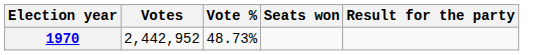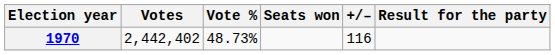 <table class="sortable wikitable">
 <tr>
 <th>Election year</th>
 <th>Votes</th>
 <th>Vote %</th>
 <th>Seats won</th>
+<th>+/–</th>
 <th>Result for the party</th>
 </tr>
 <tr>
 <th><a href='#'>1970</a></th>
-<td align=center>2,442,952</td>
+<td align=center>2,442,402</td>
 <td align=center>48.73%</td>
 <td></td>
+<td> 116</td>
 <td></td>
 </tr>
 </table>
